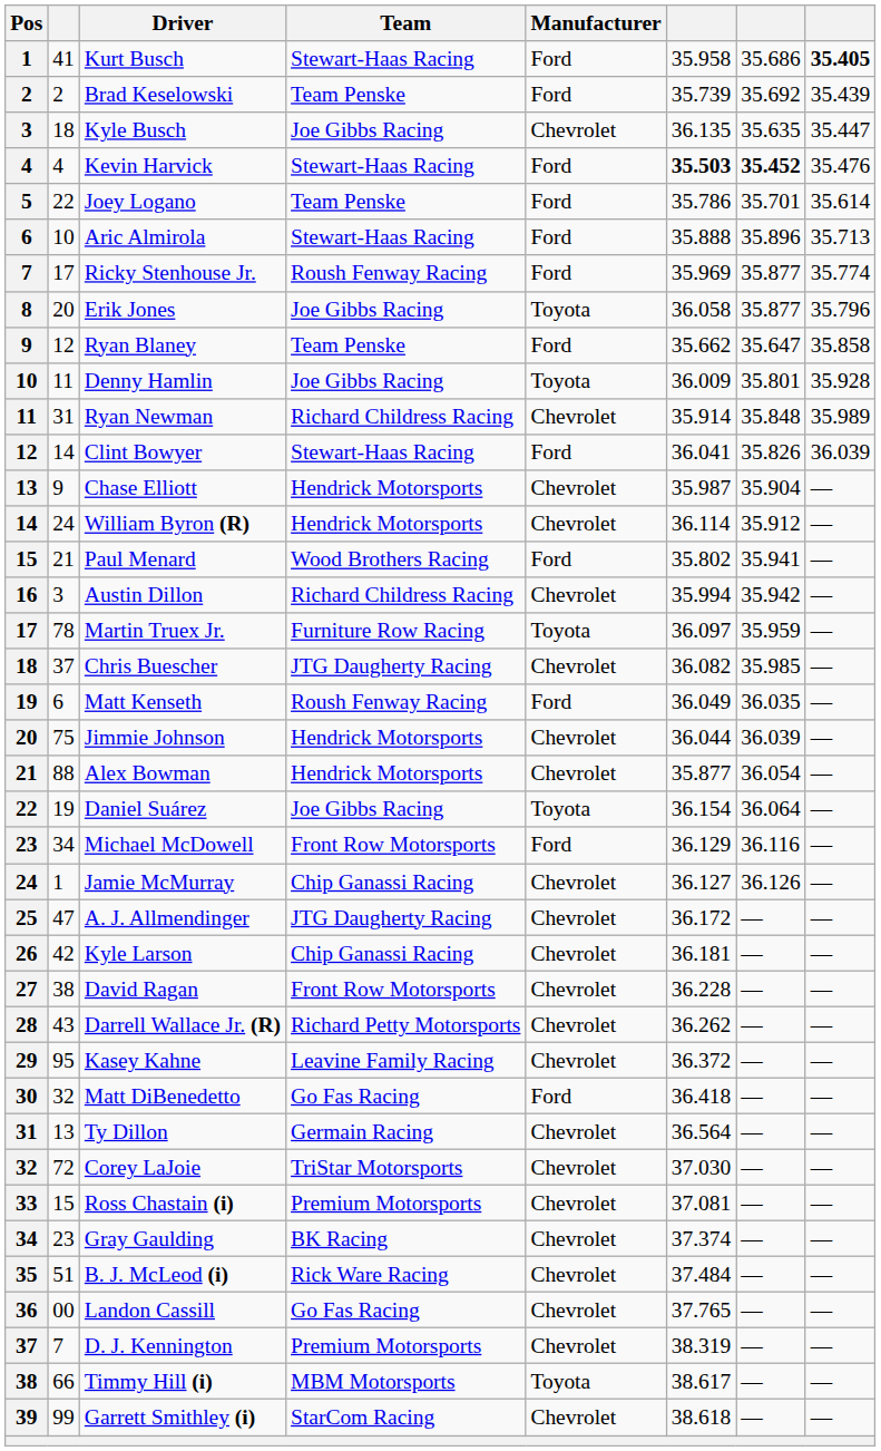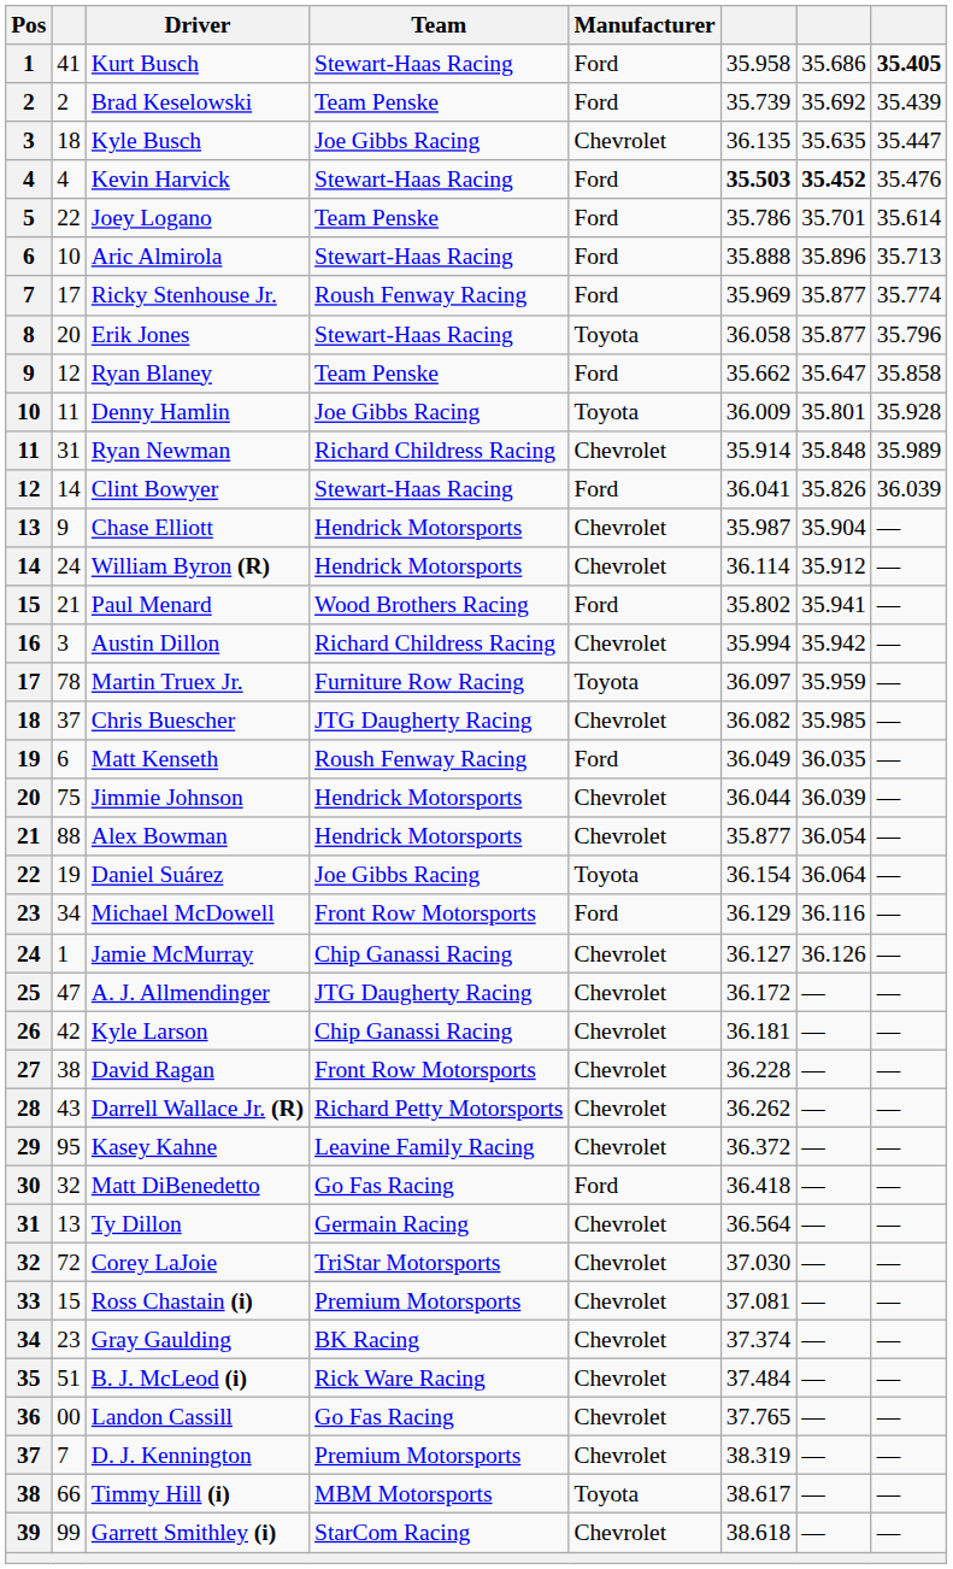 <table class="wikitable" style="font-size:95%">
 <tr>
 <th>Pos</th>
 <th></th>
 <th>Driver</th>
 <th>Team</th>
 <th>Manufacturer</th>
 <th></th>
 <th></th>
 <th></th>
 </tr>
 <tr>
 <th>1</th>
 <td>41</td>
 <td><a href='#'>Kurt Busch</a></td>
 <td><a href='#'>Stewart-Haas Racing</a></td>
 <td>Ford</td>
 <td>35.958</td>
 <td>35.686</td>
 <td><strong>35.405</strong></td>
 </tr>
 <tr>
 <th>2</th>
 <td>2</td>
 <td><a href='#'>Brad Keselowski</a></td>
 <td><a href='#'>Team Penske</a></td>
 <td>Ford</td>
 <td>35.739</td>
 <td>35.692</td>
 <td>35.439</td>
 </tr>
 <tr>
 <th>3</th>
 <td>18</td>
 <td><a href='#'>Kyle Busch</a></td>
 <td><a href='#'>Joe Gibbs Racing</a></td>
 <td>Chevrolet</td>
 <td>36.135</td>
 <td>35.635</td>
 <td>35.447</td>
 </tr>
 <tr>
 <th>4</th>
 <td>4</td>
 <td><a href='#'>Kevin Harvick</a></td>
 <td><a href='#'>Stewart-Haas Racing</a></td>
 <td>Ford</td>
 <td><strong>35.503</strong></td>
 <td><strong>35.452</strong></td>
 <td>35.476</td>
 </tr>
 <tr>
 <th>5</th>
 <td>22</td>
 <td><a href='#'>Joey Logano</a></td>
 <td><a href='#'>Team Penske</a></td>
 <td>Ford</td>
 <td>35.786</td>
 <td>35.701</td>
 <td>35.614</td>
 </tr>
 <tr>
 <th>6</th>
 <td>10</td>
 <td><a href='#'>Aric Almirola</a></td>
 <td><a href='#'>Stewart-Haas Racing</a></td>
 <td>Ford</td>
 <td>35.888</td>
 <td>35.896</td>
 <td>35.713</td>
 </tr>
 <tr>
 <th>7</th>
 <td>17</td>
 <td><a href='#'>Ricky Stenhouse Jr.</a></td>
 <td><a href='#'>Roush Fenway Racing</a></td>
 <td>Ford</td>
 <td>35.969</td>
 <td>35.877</td>
 <td>35.774</td>
 </tr>
 <tr>
 <th>8</th>
 <td>20</td>
 <td><a href='#'>Erik Jones</a></td>
-<td><a href='#'>Joe Gibbs Racing</a></td>
+<td><a href='#'>Stewart-Haas Racing</a></td>
 <td>Toyota</td>
 <td>36.058</td>
 <td>35.877</td>
 <td>35.796</td>
 </tr>
 <tr>
 <th>9</th>
 <td>12</td>
 <td><a href='#'>Ryan Blaney</a></td>
 <td><a href='#'>Team Penske</a></td>
 <td>Ford</td>
 <td>35.662</td>
 <td>35.647</td>
 <td>35.858</td>
 </tr>
 <tr>
 <th>10</th>
 <td>11</td>
 <td><a href='#'>Denny Hamlin</a></td>
 <td><a href='#'>Joe Gibbs Racing</a></td>
 <td>Toyota</td>
 <td>36.009</td>
 <td>35.801</td>
 <td>35.928</td>
 </tr>
 <tr>
 <th>11</th>
 <td>31</td>
 <td><a href='#'>Ryan Newman</a></td>
 <td><a href='#'>Richard Childress Racing</a></td>
 <td>Chevrolet</td>
 <td>35.914</td>
 <td>35.848</td>
 <td>35.989</td>
 </tr>
 <tr>
 <th>12</th>
 <td>14</td>
 <td><a href='#'>Clint Bowyer</a></td>
 <td><a href='#'>Stewart-Haas Racing</a></td>
 <td>Ford</td>
 <td>36.041</td>
 <td>35.826</td>
 <td>36.039</td>
 </tr>
 <tr>
 <th>13</th>
 <td>9</td>
 <td><a href='#'>Chase Elliott</a></td>
 <td><a href='#'>Hendrick Motorsports</a></td>
 <td>Chevrolet</td>
 <td>35.987</td>
 <td>35.904</td>
 <td>—</td>
 </tr>
 <tr>
 <th>14</th>
 <td>24</td>
 <td><a href='#'>William Byron</a> <strong>(R)</strong></td>
 <td><a href='#'>Hendrick Motorsports</a></td>
 <td>Chevrolet</td>
 <td>36.114</td>
 <td>35.912</td>
 <td>—</td>
 </tr>
 <tr>
 <th>15</th>
 <td>21</td>
 <td><a href='#'>Paul Menard</a></td>
 <td><a href='#'>Wood Brothers Racing</a></td>
 <td>Ford</td>
 <td>35.802</td>
 <td>35.941</td>
 <td>—</td>
 </tr>
 <tr>
 <th>16</th>
 <td>3</td>
 <td><a href='#'>Austin Dillon</a></td>
 <td><a href='#'>Richard Childress Racing</a></td>
 <td>Chevrolet</td>
 <td>35.994</td>
 <td>35.942</td>
 <td>—</td>
 </tr>
 <tr>
 <th>17</th>
 <td>78</td>
 <td><a href='#'>Martin Truex Jr.</a></td>
 <td><a href='#'>Furniture Row Racing</a></td>
 <td>Toyota</td>
 <td>36.097</td>
 <td>35.959</td>
 <td>—</td>
 </tr>
 <tr>
 <th>18</th>
 <td>37</td>
 <td><a href='#'>Chris Buescher</a></td>
 <td><a href='#'>JTG Daugherty Racing</a></td>
 <td>Chevrolet</td>
 <td>36.082</td>
 <td>35.985</td>
 <td>—</td>
 </tr>
 <tr>
 <th>19</th>
 <td>6</td>
 <td><a href='#'>Matt Kenseth</a></td>
 <td><a href='#'>Roush Fenway Racing</a></td>
 <td>Ford</td>
 <td>36.049</td>
 <td>36.035</td>
 <td>—</td>
 </tr>
 <tr>
 <th>20</th>
 <td>75</td>
 <td><a href='#'>Jimmie Johnson</a></td>
 <td><a href='#'>Hendrick Motorsports</a></td>
 <td>Chevrolet</td>
 <td>36.044</td>
 <td>36.039</td>
 <td>—</td>
 </tr>
 <tr>
 <th>21</th>
 <td>88</td>
 <td><a href='#'>Alex Bowman</a></td>
 <td><a href='#'>Hendrick Motorsports</a></td>
 <td>Chevrolet</td>
 <td>35.877</td>
 <td>36.054</td>
 <td>—</td>
 </tr>
 <tr>
 <th>22</th>
 <td>19</td>
 <td><a href='#'>Daniel Suárez</a></td>
 <td><a href='#'>Joe Gibbs Racing</a></td>
 <td>Toyota</td>
 <td>36.154</td>
 <td>36.064</td>
 <td>—</td>
 </tr>
 <tr>
 <th>23</th>
 <td>34</td>
 <td><a href='#'>Michael McDowell</a></td>
 <td><a href='#'>Front Row Motorsports</a></td>
 <td>Ford</td>
 <td>36.129</td>
 <td>36.116</td>
 <td>—</td>
 </tr>
 <tr>
 <th>24</th>
 <td>1</td>
 <td><a href='#'>Jamie McMurray</a></td>
 <td><a href='#'>Chip Ganassi Racing</a></td>
 <td>Chevrolet</td>
 <td>36.127</td>
 <td>36.126</td>
 <td>—</td>
 </tr>
 <tr>
 <th>25</th>
 <td>47</td>
 <td><a href='#'>A. J. Allmendinger</a></td>
 <td><a href='#'>JTG Daugherty Racing</a></td>
 <td>Chevrolet</td>
 <td>36.172</td>
 <td>—</td>
 <td>—</td>
 </tr>
 <tr>
 <th>26</th>
 <td>42</td>
 <td><a href='#'>Kyle Larson</a></td>
 <td><a href='#'>Chip Ganassi Racing</a></td>
 <td>Chevrolet</td>
 <td>36.181</td>
 <td>—</td>
 <td>—</td>
 </tr>
 <tr>
 <th>27</th>
 <td>38</td>
 <td><a href='#'>David Ragan</a></td>
 <td><a href='#'>Front Row Motorsports</a></td>
 <td>Chevrolet</td>
 <td>36.228</td>
 <td>—</td>
 <td>—</td>
 </tr>
 <tr>
 <th>28</th>
 <td>43</td>
 <td><a href='#'>Darrell Wallace Jr.</a> <strong>(R)</strong></td>
 <td><a href='#'>Richard Petty Motorsports</a></td>
 <td>Chevrolet</td>
 <td>36.262</td>
 <td>—</td>
 <td>—</td>
 </tr>
 <tr>
 <th>29</th>
 <td>95</td>
 <td><a href='#'>Kasey Kahne</a></td>
 <td><a href='#'>Leavine Family Racing</a></td>
 <td>Chevrolet</td>
 <td>36.372</td>
 <td>—</td>
 <td>—</td>
 </tr>
 <tr>
 <th>30</th>
 <td>32</td>
 <td><a href='#'>Matt DiBenedetto</a></td>
 <td><a href='#'>Go Fas Racing</a></td>
 <td>Ford</td>
 <td>36.418</td>
 <td>—</td>
 <td>—</td>
 </tr>
 <tr>
 <th>31</th>
 <td>13</td>
 <td><a href='#'>Ty Dillon</a></td>
 <td><a href='#'>Germain Racing</a></td>
 <td>Chevrolet</td>
 <td>36.564</td>
 <td>—</td>
 <td>—</td>
 </tr>
 <tr>
 <th>32</th>
 <td>72</td>
 <td><a href='#'>Corey LaJoie</a></td>
 <td><a href='#'>TriStar Motorsports</a></td>
 <td>Chevrolet</td>
 <td>37.030</td>
 <td>—</td>
 <td>—</td>
 </tr>
 <tr>
 <th>33</th>
 <td>15</td>
 <td><a href='#'>Ross Chastain</a> <strong>(i)</strong></td>
 <td><a href='#'>Premium Motorsports</a></td>
 <td>Chevrolet</td>
 <td>37.081</td>
 <td>—</td>
 <td>—</td>
 </tr>
 <tr>
 <th>34</th>
 <td>23</td>
 <td><a href='#'>Gray Gaulding</a></td>
 <td><a href='#'>BK Racing</a></td>
 <td>Chevrolet</td>
 <td>37.374</td>
 <td>—</td>
 <td>—</td>
 </tr>
 <tr>
 <th>35</th>
 <td>51</td>
 <td><a href='#'>B. J. McLeod</a> <strong>(i)</strong></td>
 <td><a href='#'>Rick Ware Racing</a></td>
 <td>Chevrolet</td>
 <td>37.484</td>
 <td>—</td>
 <td>—</td>
 </tr>
 <tr>
 <th>36</th>
 <td>00</td>
 <td><a href='#'>Landon Cassill</a></td>
 <td><a href='#'>Go Fas Racing</a></td>
 <td>Chevrolet</td>
 <td>37.765</td>
 <td>—</td>
 <td>—</td>
 </tr>
 <tr>
 <th>37</th>
 <td>7</td>
 <td><a href='#'>D. J. Kennington</a></td>
 <td><a href='#'>Premium Motorsports</a></td>
 <td>Chevrolet</td>
 <td>38.319</td>
 <td>—</td>
 <td>—</td>
 </tr>
 <tr>
 <th>38</th>
 <td>66</td>
 <td><a href='#'>Timmy Hill</a> <strong>(i)</strong></td>
 <td><a href='#'>MBM Motorsports</a></td>
 <td>Toyota</td>
 <td>38.617</td>
 <td>—</td>
 <td>—</td>
 </tr>
 <tr>
 <th>39</th>
 <td>99</td>
 <td><a href='#'>Garrett Smithley</a> <strong>(i)</strong></td>
 <td><a href='#'>StarCom Racing</a></td>
 <td>Chevrolet</td>
 <td>38.618</td>
 <td>—</td>
 <td>—</td>
 </tr>
 <tr>
 <th colspan="8"></th>
 </tr>
 </table>
